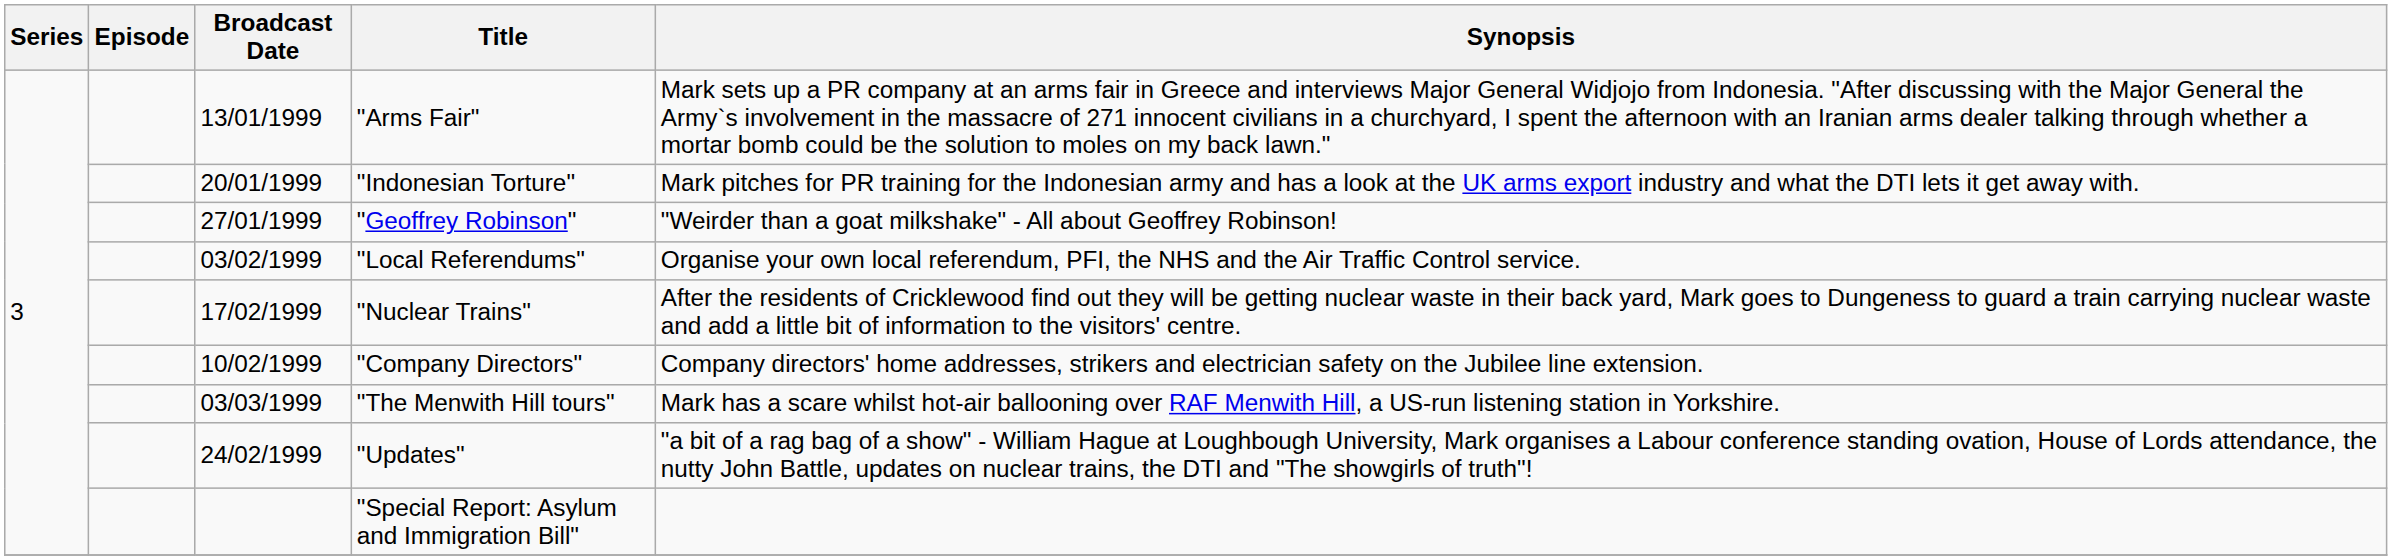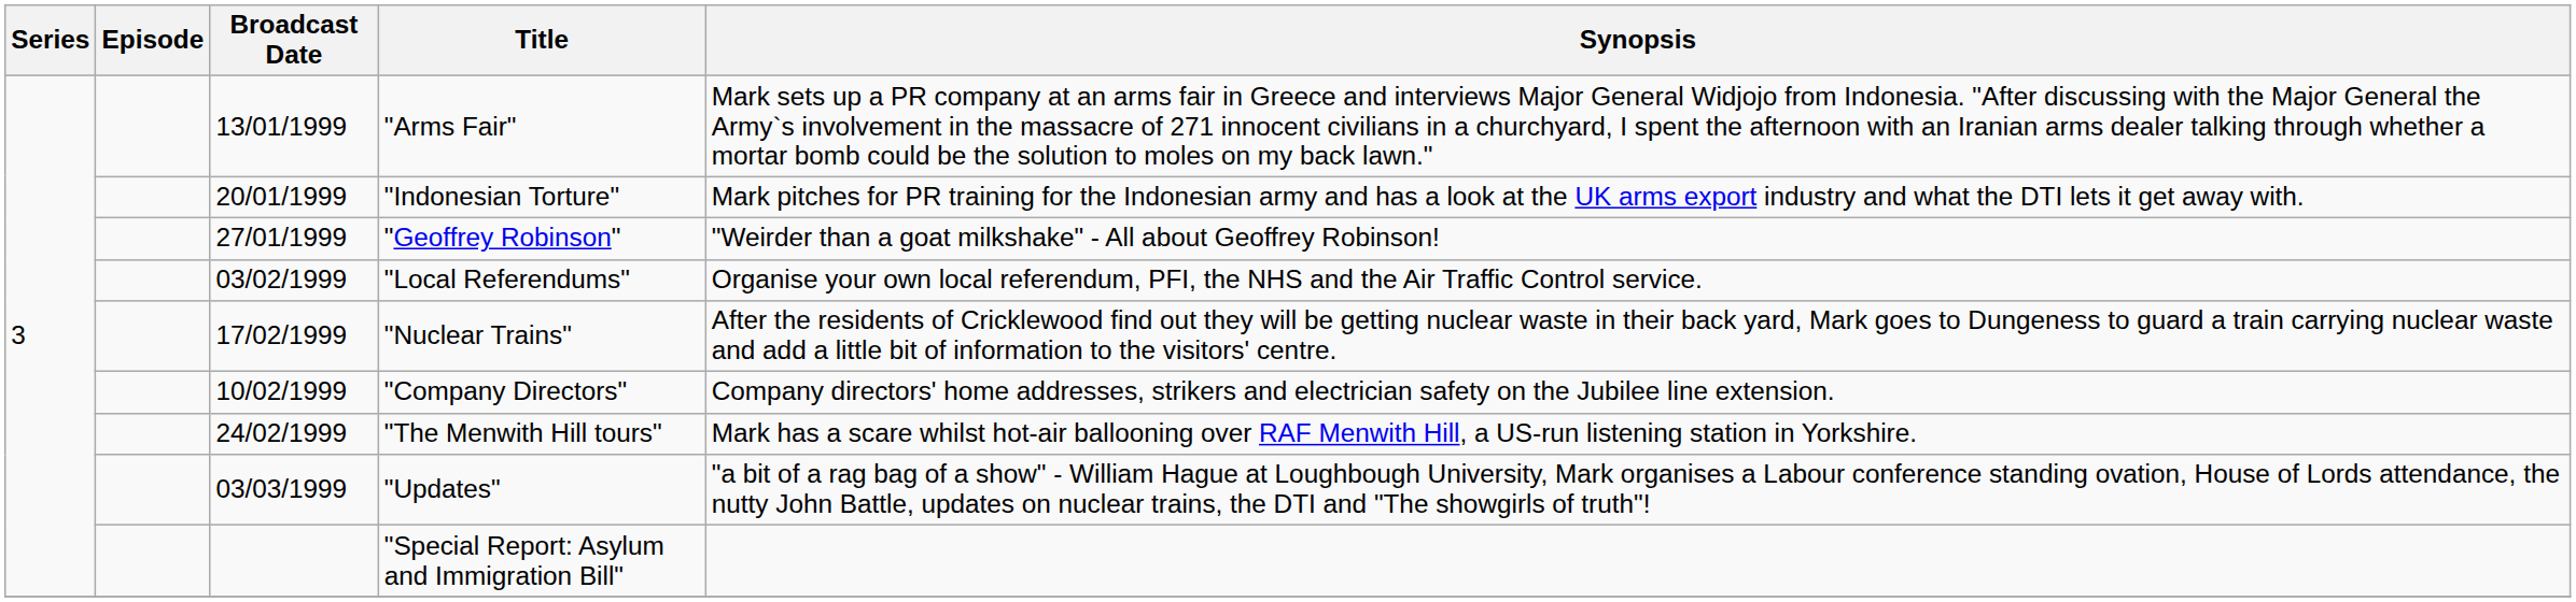 <table class="wikitable">
 <tr>
 <th>Series</th>
 <th>Episode</th>
 <th>Broadcast Date</th>
 <th>Title</th>
 <th>Synopsis</th>
 </tr>
 <tr>
 <td rowspan="9">3</td>
 <td></td>
 <td>13/01/1999</td>
 <td>"Arms Fair"</td>
 <td>Mark sets up a PR company at an arms fair in Greece and interviews Major General Widjojo from Indonesia. "After discussing with the Major General the Army`s involvement in the massacre of 271 innocent civilians in a churchyard, I spent the afternoon with an Iranian arms dealer talking through whether a mortar bomb could be the solution to moles on my back lawn."</td>
 </tr>
 <tr>
 <td></td>
 <td>20/01/1999</td>
 <td>"Indonesian Torture"</td>
 <td>Mark pitches for PR training for the Indonesian army and has a look at the <a href='#'>UK arms export</a> industry and what the DTI lets it get away with.</td>
 </tr>
 <tr>
 <td></td>
 <td>27/01/1999</td>
 <td>"<a href='#'>Geoffrey Robinson</a>"</td>
 <td>"Weirder than a goat milkshake" - All about Geoffrey Robinson!</td>
 </tr>
 <tr>
 <td></td>
 <td>03/02/1999</td>
 <td>"Local Referendums"</td>
 <td>Organise your own local referendum, PFI, the NHS and the Air Traffic Control service.</td>
 </tr>
 <tr>
 <td></td>
 <td>17/02/1999</td>
 <td>"Nuclear Trains"</td>
 <td>After the residents of Cricklewood find out they will be getting nuclear waste in their back yard, Mark goes to Dungeness to guard a train carrying nuclear waste and add a little bit of information to the visitors' centre.</td>
 </tr>
 <tr>
 <td></td>
 <td>10/02/1999</td>
 <td>"Company Directors"</td>
 <td>Company directors' home addresses, strikers and electrician safety on the Jubilee line extension.</td>
 </tr>
 <tr>
 <td></td>
-<td>03/03/1999</td>
+<td>24/02/1999</td>
 <td>"The Menwith Hill tours"</td>
 <td>Mark has a scare whilst hot-air ballooning over <a href='#'>RAF Menwith Hill</a>, a US-run listening station in Yorkshire.</td>
 </tr>
 <tr>
 <td></td>
-<td>24/02/1999</td>
+<td>03/03/1999</td>
 <td>"Updates"</td>
 <td>"a bit of a rag bag of a show" - William Hague at Loughbough University, Mark organises a Labour conference standing ovation, House of Lords attendance, the nutty John Battle, updates on nuclear trains, the DTI and "The showgirls of truth"!</td>
 </tr>
 <tr>
 <td></td>
 <td></td>
 <td>"Special Report: Asylum and Immigration Bill"</td>
 <td></td>
 </tr>
 <tr>
 </tr>
 </table>
